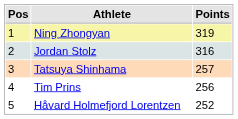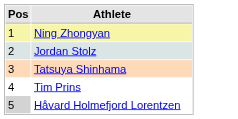 <table cellspacing="1" cellpadding="3" style="border:1px solid #aaa; font-size:90%;">
 <tr style="background:#e4e4e4;">
 <th style="border-bottom:1px solid #aaa; width:10px;">Pos</th>
 <th style="border-bottom:1px solid #aaa; width:200px;">Athlete</th>
-<th style="border-bottom:1px solid #aaa; width:20px;">Points</th>
 </tr>
 <tr style="background:#f7f6a8;">
 <td>1</td>
 <td> <a href='#'>Ning Zhongyan</a></td>
-<td>319</td>
 </tr>
 <tr style="background:#dce5e5;">
 <td>2</td>
 <td> <a href='#'>Jordan Stolz</a></td>
-<td>316</td>
 </tr>
 <tr style="background:#ffdab9;">
 <td>3</td>
 <td> <a href='#'>Tatsuya Shinhama</a></td>
-<td>257</td>
 </tr>
 <tr>
 <td>4</td>
 <td> <a href='#'>Tim Prins</a></td>
-<td>256</td>
 </tr>
 <tr>
-<td>5</td>
+<td style="background: lightgrey;">5</td>
 <td> <a href='#'>Håvard Holmefjord Lorentzen</a></td>
-<td>252</td>
 </tr>
 </table>
